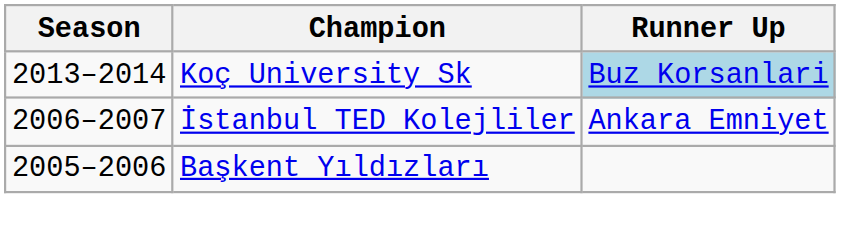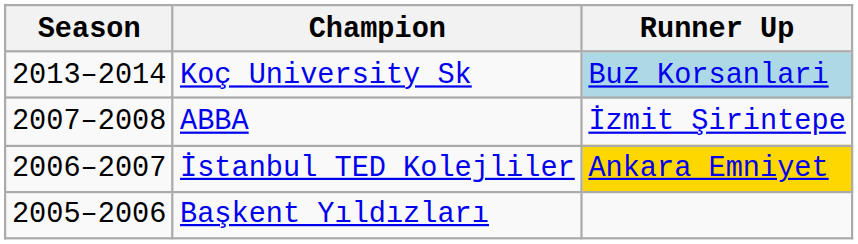 <table class="wikitable">
 <tr>
 <th>Season</th>
 <th>Champion</th>
 <th>Runner Up</th>
 </tr>
 <tr>
 <td>2013–2014</td>
 <td><a href='#'>Koç University Sk</a></td>
 <td style="background: lightblue;"><a href='#'>Buz Korsanlari</a></td>
 </tr>
 <tr>
+<td>2007–2008</td>
+<td><a href='#'>ABBA</a></td>
+<td><a href='#'>İzmit Şirintepe</a></td>
+</tr>
+<tr>
 <td>2006–2007</td>
 <td><a href='#'>İstanbul TED Kolejliler</a></td>
-<td><a href='#'>Ankara Emniyet</a></td>
+<td style="background: gold;"><a href='#'>Ankara Emniyet</a></td>
 </tr>
 <tr>
 <td>2005–2006</td>
 <td><a href='#'>Başkent Yıldızları</a></td>
 <td> </td>
 </tr>
 </table>
